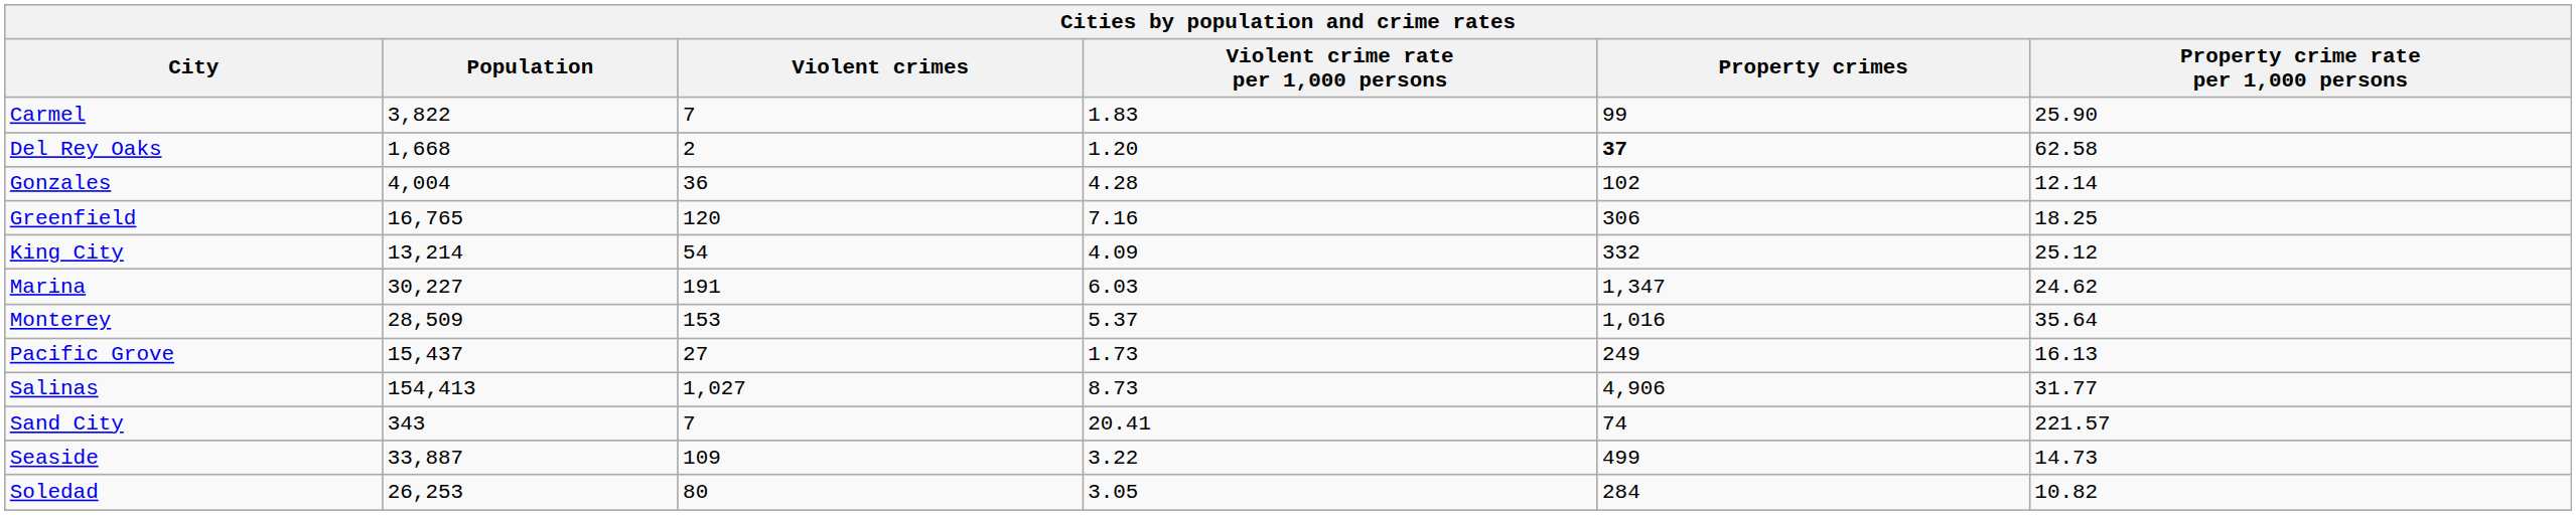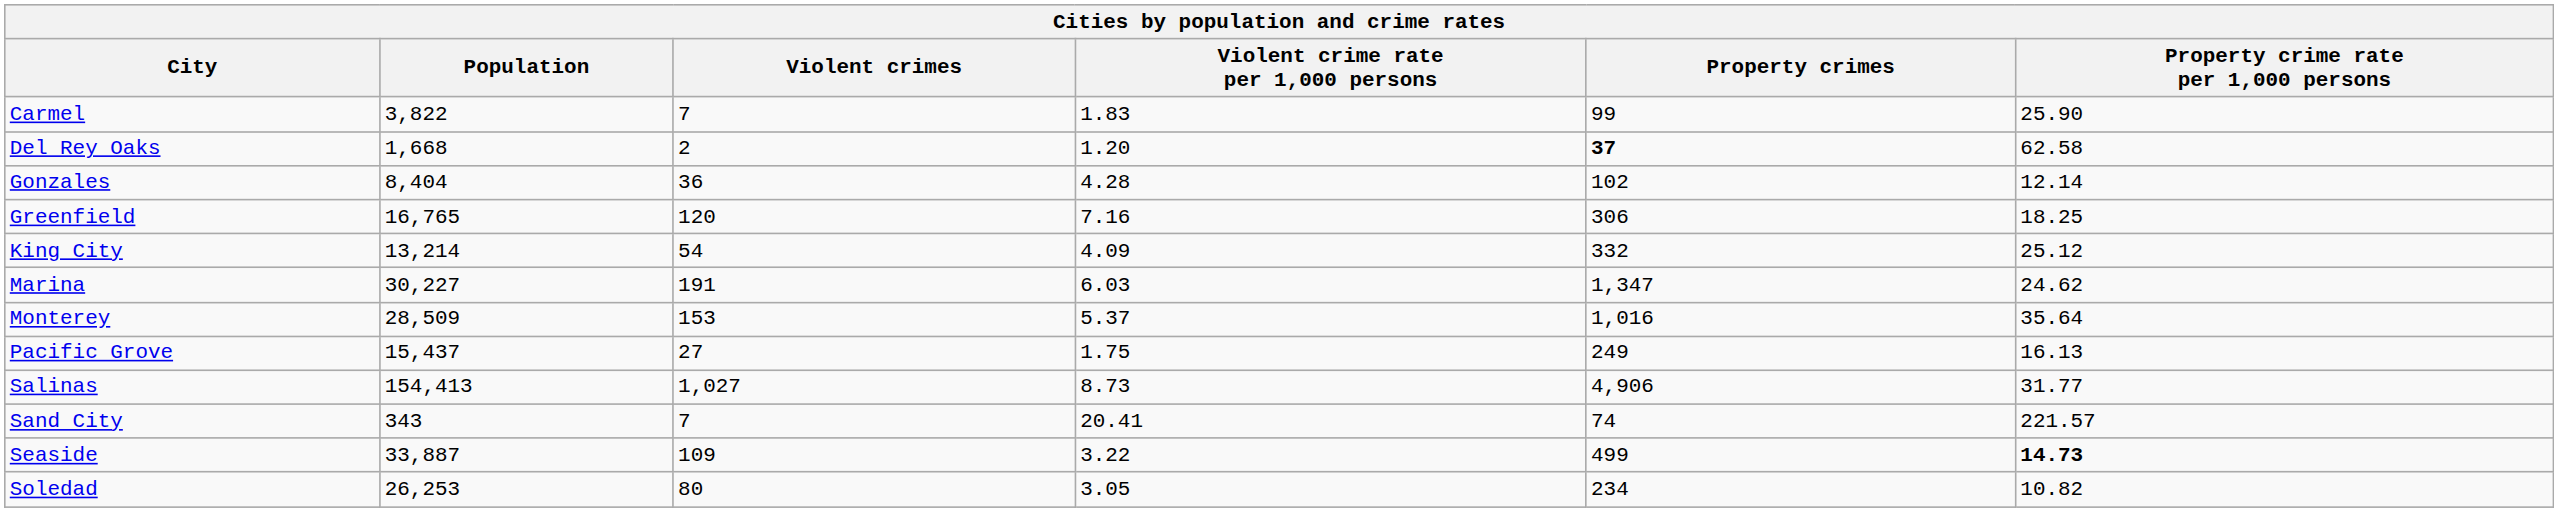 <table class="wikitable collapsible collapsed sortable" style="width: 100%;">
 <tr>
 <th colspan="9">Cities by population and crime rates</th>
 </tr>
 <tr>
 <th>City</th>
 <th data-sort-type="number">Population</th>
 <th data-sort-type="number">Violent crimes</th>
 <th data-sort-type="number">Violent crime rate<br>per 1,000 persons</th>
 <th data-sort-type="number">Property crimes</th>
 <th data-sort-type="number">Property crime rate<br>per 1,000 persons</th>
 </tr>
 <tr>
 <td><a href='#'>Carmel</a></td>
 <td>3,822</td>
 <td>7</td>
 <td>1.83</td>
 <td>99</td>
 <td>25.90</td>
 </tr>
 <tr>
 <td><a href='#'>Del Rey Oaks</a></td>
 <td>1,668</td>
 <td>2</td>
 <td>1.20</td>
 <td><strong>37</strong></td>
 <td>62.58</td>
 </tr>
 <tr>
 <td><a href='#'>Gonzales</a></td>
-<td>4,004</td>
+<td>8,404</td>
 <td>36</td>
 <td>4.28</td>
 <td>102</td>
 <td>12.14</td>
 </tr>
 <tr>
 <td><a href='#'>Greenfield</a></td>
 <td>16,765</td>
 <td>120</td>
 <td>7.16</td>
 <td>306</td>
 <td>18.25</td>
 </tr>
 <tr>
 <td><a href='#'>King City</a></td>
 <td>13,214</td>
 <td>54</td>
 <td>4.09</td>
 <td>332</td>
 <td>25.12</td>
 </tr>
 <tr>
 <td><a href='#'>Marina</a></td>
 <td>30,227</td>
 <td>191</td>
 <td>6.03</td>
 <td>1,347</td>
 <td>24.62</td>
 </tr>
 <tr>
 <td><a href='#'>Monterey</a></td>
 <td>28,509</td>
 <td>153</td>
 <td>5.37</td>
 <td>1,016</td>
 <td>35.64</td>
 </tr>
 <tr>
 <td><a href='#'>Pacific Grove</a></td>
 <td>15,437</td>
 <td>27</td>
-<td>1.73</td>
+<td>1.75</td>
 <td>249</td>
 <td>16.13</td>
 </tr>
 <tr>
 <td><a href='#'>Salinas</a></td>
 <td>154,413</td>
 <td>1,027</td>
 <td>8.73</td>
 <td>4,906</td>
 <td>31.77</td>
 </tr>
 <tr>
 <td><a href='#'>Sand City</a></td>
 <td>343</td>
 <td>7</td>
 <td>20.41</td>
 <td>74</td>
 <td>221.57</td>
 </tr>
 <tr>
 <td><a href='#'>Seaside</a></td>
 <td>33,887</td>
 <td>109</td>
 <td>3.22</td>
 <td>499</td>
-<td>14.73</td>
+<td><strong>14.73</strong></td>
 </tr>
 <tr>
 <td><a href='#'>Soledad</a></td>
 <td>26,253</td>
 <td>80</td>
 <td>3.05</td>
-<td>284</td>
+<td>234</td>
 <td>10.82</td>
 </tr>
 </table>
